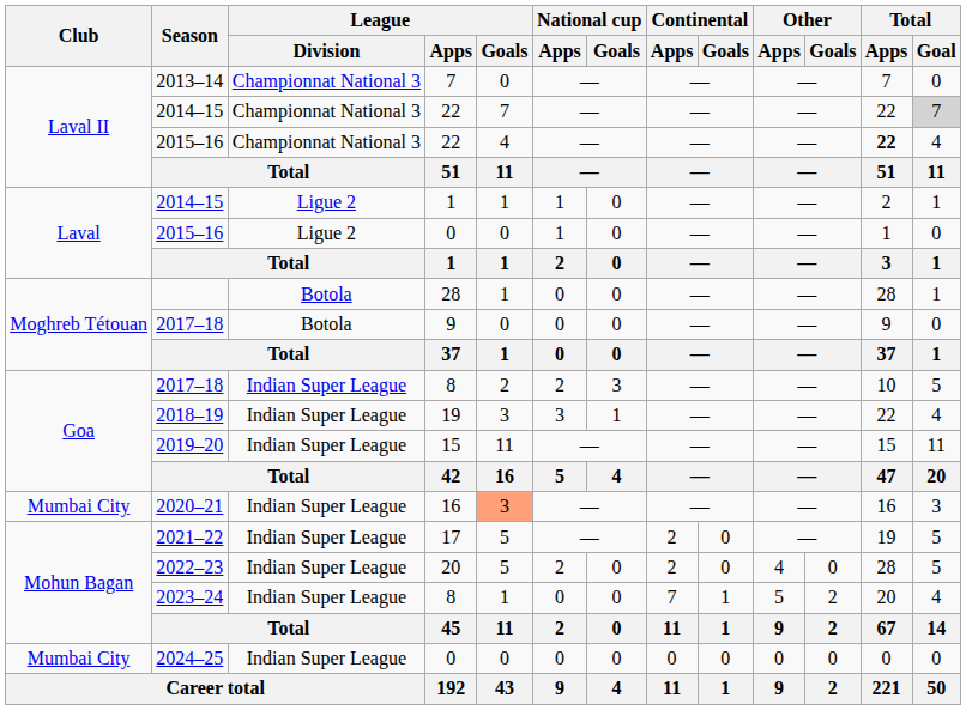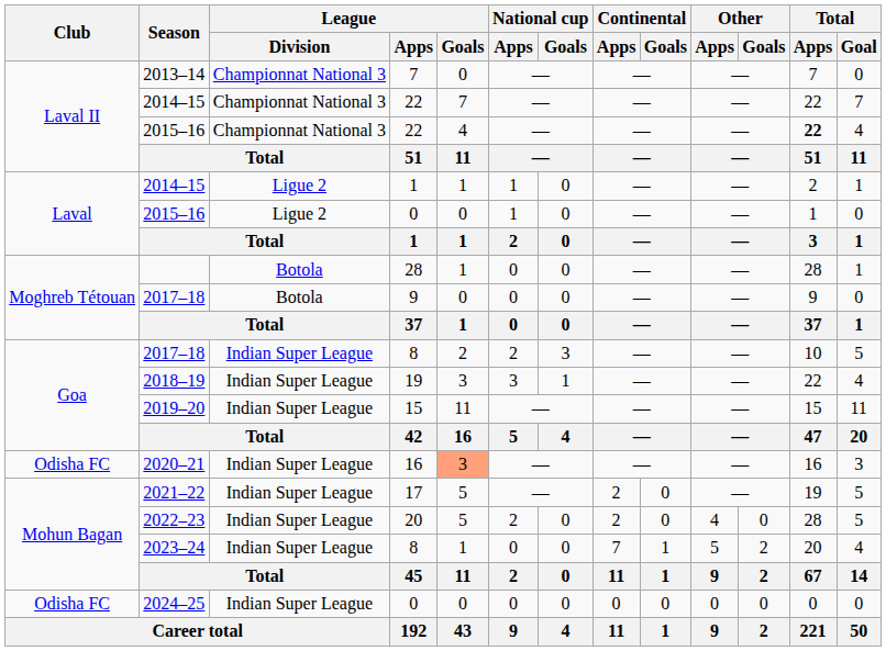 <table class="wikitable" style="text-align: center;">
 <tr>
 <th rowspan="2">Club</th>
 <th rowspan="2">Season</th>
 <th colspan="3">League</th>
 <th colspan="2">National cup</th>
 <th colspan="2">Continental</th>
 <th colspan="2">Other</th>
 <th colspan="2">Total</th>
 </tr>
 <tr>
 <th>Division</th>
 <th>Apps</th>
 <th>Goals</th>
 <th>Apps</th>
 <th>Goals</th>
 <th>Apps</th>
 <th>Goals</th>
 <th>Apps</th>
 <th>Goals</th>
 <th>Apps</th>
 <th>Goal</th>
 </tr>
 <tr>
 <td rowspan="4"><a href='#'>Laval II</a></td>
 <td>2013–14</td>
 <td><a href='#'>Championnat National 3</a></td>
 <td>7</td>
 <td>0</td>
 <td colspan="2">—</td>
 <td colspan="2">—</td>
 <td colspan="2">—</td>
 <td>7</td>
 <td>0</td>
 </tr>
 <tr>
 <td>2014–15</td>
 <td>Championnat National 3</td>
 <td>22</td>
 <td>7</td>
 <td colspan="2">—</td>
 <td colspan="2">—</td>
 <td colspan="2">—</td>
 <td>22</td>
-<td style="background: lightgrey;">7</td>
+<td>7</td>
 </tr>
 <tr>
 <td>2015–16</td>
 <td>Championnat National 3</td>
 <td>22</td>
 <td>4</td>
 <td colspan="2">—</td>
 <td colspan="2">—</td>
 <td colspan="2">—</td>
 <td><strong>22</strong></td>
 <td>4</td>
 </tr>
 <tr>
 <th colspan="2">Total</th>
 <th>51</th>
 <th>11</th>
 <th colspan="2">—</th>
 <th colspan="2">—</th>
 <th colspan="2">—</th>
 <th>51</th>
 <th>11</th>
 </tr>
 <tr>
 <td rowspan="3"><a href='#'>Laval</a></td>
 <td><a href='#'>2014–15</a></td>
 <td><a href='#'>Ligue 2</a></td>
 <td>1</td>
 <td>1</td>
 <td>1</td>
 <td>0</td>
 <td colspan="2">—</td>
 <td colspan="2">—</td>
 <td>2</td>
 <td>1</td>
 </tr>
 <tr>
 <td><a href='#'>2015–16</a></td>
 <td>Ligue 2</td>
 <td>0</td>
 <td>0</td>
 <td>1</td>
 <td>0</td>
 <td colspan="2">—</td>
 <td colspan="2">—</td>
 <td>1</td>
 <td>0</td>
 </tr>
 <tr>
 <th colspan="2">Total</th>
 <th>1</th>
 <th>1</th>
 <th>2</th>
 <th>0</th>
 <th colspan="2">—</th>
 <th colspan="2">—</th>
 <th>3</th>
 <th>1</th>
 </tr>
 <tr>
 <td rowspan="3"><a href='#'>Moghreb Tétouan</a></td>
 <td></td>
 <td><a href='#'>Botola</a></td>
 <td>28</td>
 <td>1</td>
 <td>0</td>
 <td>0</td>
 <td colspan="2">—</td>
 <td colspan="2">—</td>
 <td>28</td>
 <td>1</td>
 </tr>
 <tr>
 <td><a href='#'>2017–18</a></td>
 <td>Botola</td>
 <td>9</td>
 <td>0</td>
 <td>0</td>
 <td>0</td>
 <td colspan="2">—</td>
 <td colspan="2">—</td>
 <td>9</td>
 <td>0</td>
 </tr>
 <tr>
 <th colspan="2">Total</th>
 <th>37</th>
 <th>1</th>
 <th>0</th>
 <th>0</th>
 <th colspan="2">—</th>
 <th colspan="2">—</th>
 <th>37</th>
 <th>1</th>
 </tr>
 <tr>
 <td rowspan="4"><a href='#'>Goa</a></td>
 <td><a href='#'>2017–18</a></td>
 <td><a href='#'>Indian Super League</a></td>
 <td>8</td>
 <td>2</td>
 <td>2</td>
 <td>3</td>
 <td colspan="2">—</td>
 <td colspan="2">—</td>
 <td>10</td>
 <td>5</td>
 </tr>
 <tr>
 <td><a href='#'>2018–19</a></td>
 <td>Indian Super League</td>
 <td>19</td>
 <td>3</td>
 <td>3</td>
 <td>1</td>
 <td colspan="2">—</td>
 <td colspan="2">—</td>
 <td>22</td>
 <td>4</td>
 </tr>
 <tr>
 <td><a href='#'>2019–20</a></td>
 <td>Indian Super League</td>
 <td>15</td>
 <td>11</td>
 <td colspan="2">—</td>
 <td colspan="2">—</td>
 <td colspan="2">—</td>
 <td>15</td>
 <td>11</td>
 </tr>
 <tr>
 <th colspan="2">Total</th>
 <th>42</th>
 <th>16</th>
 <th>5</th>
 <th>4</th>
 <th colspan="2">—</th>
 <th colspan="2">—</th>
 <th>47</th>
 <th>20</th>
 </tr>
 <tr>
-<td rowspan="1"><a href='#'>Mumbai City</a></td>
+<td><a href='#'>Odisha FC</a></td>
 <td><a href='#'>2020–21</a></td>
 <td>Indian Super League</td>
 <td>16</td>
 <td style="background: lightsalmon;">3</td>
 <td colspan="2">—</td>
 <td colspan="2">—</td>
 <td colspan="2">—</td>
 <td>16</td>
 <td>3</td>
 </tr>
 <tr>
 <td rowspan="4"><a href='#'>Mohun Bagan</a></td>
 <td><a href='#'>2021–22</a></td>
 <td>Indian Super League</td>
 <td>17</td>
 <td>5</td>
 <td colspan="2">—</td>
 <td>2</td>
 <td>0</td>
 <td colspan="2">—</td>
 <td>19</td>
 <td>5</td>
 </tr>
 <tr>
 <td><a href='#'>2022–23</a></td>
 <td>Indian Super League</td>
 <td>20</td>
 <td>5</td>
 <td>2</td>
 <td>0</td>
 <td>2</td>
 <td>0</td>
 <td>4</td>
 <td>0</td>
 <td>28</td>
 <td>5</td>
 </tr>
 <tr>
 <td><a href='#'>2023–24</a></td>
 <td>Indian Super League</td>
 <td>8</td>
 <td>1</td>
 <td>0</td>
 <td>0</td>
 <td>7</td>
 <td>1</td>
 <td>5</td>
 <td>2</td>
 <td>20</td>
 <td>4</td>
 </tr>
 <tr>
 <th colspan="2">Total</th>
 <th>45</th>
 <th>11</th>
 <th>2</th>
 <th>0</th>
 <th>11</th>
 <th>1</th>
 <th>9</th>
 <th>2</th>
 <th>67</th>
 <th>14</th>
 </tr>
 <tr>
-<td rowspan="1"><a href='#'>Mumbai City</a></td>
+<td><a href='#'>Odisha FC</a></td>
 <td><a href='#'>2024–25</a></td>
 <td>Indian Super League</td>
 <td>0</td>
 <td>0</td>
 <td>0</td>
 <td>0</td>
 <td>0</td>
 <td>0</td>
 <td>0</td>
 <td>0</td>
 <td>0</td>
 <td>0</td>
 </tr>
 <tr>
 <th colspan="3">Career total</th>
 <th>192</th>
 <th>43</th>
 <th>9</th>
 <th>4</th>
 <th>11</th>
 <th>1</th>
 <th>9</th>
 <th>2</th>
 <th>221</th>
 <th>50</th>
 </tr>
 </table>
